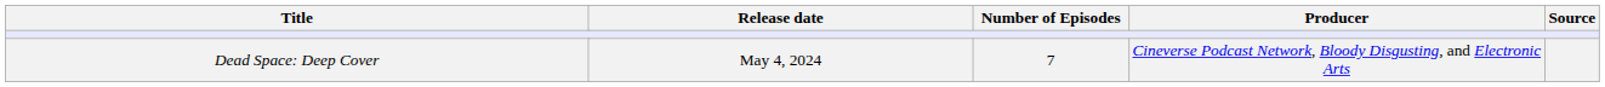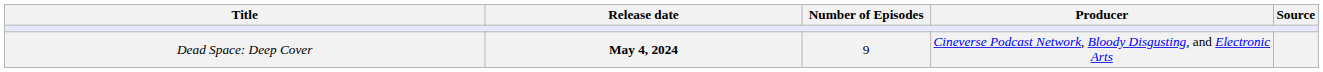 <table class="wikitable" style="width:100%;">
 <tr style="text-align: center;">
 <th colspan="2" style="width:38%;">Title</th>
 <th style="width:25%;">Release date</th>
 <th style="width:10%;">Number of Episodes</th>
 <th style="width:55%;">Producer</th>
 <th style="width:2%;">Source</th>
 </tr>
 <tr>
 <td colspan="6" style="background:#e6e9ff;"></td>
 </tr>
 <tr style="background:#f2f2f2; text-align:center;">
 <td colspan="2"><em>Dead Space: Deep Cover</em></td>
-<td>May 4, 2024</td>
-<td>7</td>
+<td><strong>May 4, 2024</strong></td>
+<td>9</td>
 <td><em><a href='#'>Cineverse Podcast Network</a></em>, <em><a href='#'>Bloody Disgusting</a></em>, and <em><a href='#'>Electronic Arts</a></em></td>
 <td></td>
 </tr>
 </table>
